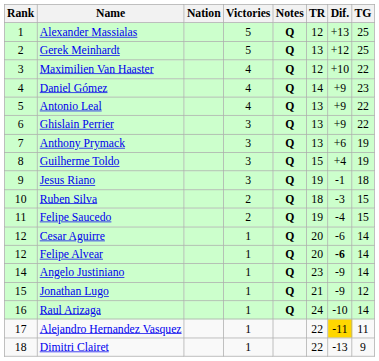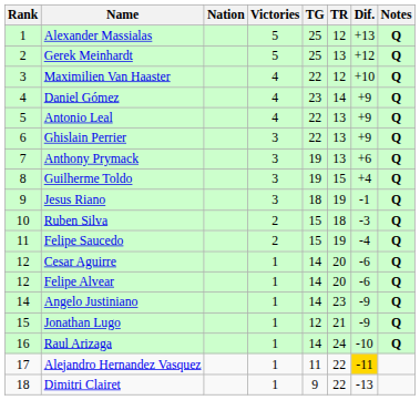 <table class="wikitable sortable" style="text-align:center">
 <tr>
 <th>Rank</th>
 <th>Name</th>
 <th>Nation</th>
 <th>Victories</th>
-<th>Notes</th>
+<th>TG</th>
 <th>TR</th>
 <th>Dif.</th>
-<th>TG</th>
+<th>Notes</th>
 </tr>
 <tr style="background:#cfc">
 <td>1</td>
 <td align=left><a href='#'>Alexander Massialas</a></td>
 <td align=left></td>
 <td>5</td>
-<td><strong>Q</strong></td>
+<td>25</td>
 <td>12</td>
 <td>+13</td>
-<td>25</td>
+<td><strong>Q</strong></td>
 </tr>
 <tr style="background:#cfc">
 <td>2</td>
 <td align=left><a href='#'>Gerek Meinhardt</a></td>
 <td align=left></td>
 <td>5</td>
-<td><strong>Q</strong></td>
+<td>25</td>
 <td>13</td>
 <td>+12</td>
-<td>25</td>
+<td><strong>Q</strong></td>
 </tr>
 <tr style="background:#cfc">
 <td>3</td>
 <td align=left><a href='#'>Maximilien Van Haaster</a></td>
 <td align=left></td>
 <td>4</td>
-<td><strong>Q</strong></td>
+<td>22</td>
 <td>12</td>
 <td>+10</td>
-<td>22</td>
+<td><strong>Q</strong></td>
 </tr>
 <tr style="background:#cfc">
 <td>4</td>
 <td align=left><a href='#'>Daniel Gómez</a></td>
 <td align=left></td>
 <td>4</td>
-<td><strong>Q</strong></td>
+<td>23</td>
 <td>14</td>
 <td>+9</td>
-<td>23</td>
+<td><strong>Q</strong></td>
 </tr>
 <tr style="background:#cfc">
 <td>5</td>
 <td align=left><a href='#'>Antonio Leal</a></td>
 <td align=left></td>
 <td>4</td>
-<td><strong>Q</strong></td>
+<td>22</td>
 <td>13</td>
 <td>+9</td>
-<td>22</td>
+<td><strong>Q</strong></td>
 </tr>
 <tr style="background:#cfc">
 <td>6</td>
 <td align=left><a href='#'>Ghislain Perrier</a></td>
 <td align=left></td>
 <td>3</td>
-<td><strong>Q</strong></td>
+<td>22</td>
 <td>13</td>
 <td>+9</td>
-<td>22</td>
+<td><strong>Q</strong></td>
 </tr>
 <tr style="background:#cfc">
 <td>7</td>
 <td align=left><a href='#'>Anthony Prymack</a></td>
 <td align=left></td>
 <td>3</td>
-<td><strong>Q</strong></td>
+<td>19</td>
 <td>13</td>
 <td>+6</td>
-<td>19</td>
+<td><strong>Q</strong></td>
 </tr>
 <tr style="background:#cfc">
 <td>8</td>
 <td align=left><a href='#'>Guilherme Toldo</a></td>
 <td align=left></td>
 <td>3</td>
-<td><strong>Q</strong></td>
+<td>19</td>
 <td>15</td>
 <td>+4</td>
-<td>19</td>
+<td><strong>Q</strong></td>
 </tr>
 <tr style="background:#cfc">
 <td>9</td>
 <td align=left><a href='#'>Jesus Riano</a></td>
 <td align=left></td>
 <td>3</td>
-<td><strong>Q</strong></td>
+<td>18</td>
 <td>19</td>
 <td>-1</td>
-<td>18</td>
+<td><strong>Q</strong></td>
 </tr>
 <tr style="background:#cfc">
 <td>10</td>
 <td align=left><a href='#'>Ruben Silva</a></td>
 <td align=left></td>
 <td>2</td>
-<td><strong>Q</strong></td>
+<td>15</td>
 <td>18</td>
 <td>-3</td>
-<td>15</td>
+<td><strong>Q</strong></td>
 </tr>
 <tr style="background:#cfc">
 <td>11</td>
 <td align=left><a href='#'>Felipe Saucedo</a></td>
 <td align=left></td>
 <td>2</td>
-<td><strong>Q</strong></td>
+<td>15</td>
 <td>19</td>
 <td>-4</td>
-<td>15</td>
+<td><strong>Q</strong></td>
 </tr>
 <tr style="background:#cfc">
 <td>12</td>
 <td align=left><a href='#'>Cesar Aguirre</a></td>
 <td align=left></td>
 <td>1</td>
-<td><strong>Q</strong></td>
+<td>14</td>
 <td>20</td>
 <td>-6</td>
-<td>14</td>
+<td><strong>Q</strong></td>
 </tr>
 <tr style="background:#cfc">
 <td>12</td>
 <td align=left><a href='#'>Felipe Alvear</a></td>
 <td align=left></td>
 <td>1</td>
+<td>14</td>
+<td>20</td>
+<td>-6</td>
 <td><strong>Q</strong></td>
-<td>20</td>
-<td><strong>-6</strong></td>
-<td>14</td>
 </tr>
 <tr style="background:#cfc">
 <td>14</td>
 <td align=left><a href='#'>Angelo Justiniano</a></td>
 <td align=left></td>
 <td>1</td>
-<td><strong>Q</strong></td>
+<td>14</td>
 <td>23</td>
 <td>-9</td>
-<td>14</td>
+<td><strong>Q</strong></td>
 </tr>
 <tr style="background:#cfc">
 <td>15</td>
 <td align=left><a href='#'>Jonathan Lugo</a></td>
 <td align=left></td>
 <td>1</td>
-<td><strong>Q</strong></td>
+<td>12</td>
 <td>21</td>
 <td>-9</td>
-<td>12</td>
+<td><strong>Q</strong></td>
 </tr>
 <tr style="background:#cfc">
 <td>16</td>
 <td align=left><a href='#'>Raul Arizaga</a></td>
 <td align=left></td>
 <td>1</td>
-<td><strong>Q</strong></td>
+<td>14</td>
 <td>24</td>
 <td>-10</td>
-<td>14</td>
+<td><strong>Q</strong></td>
 </tr>
 <tr>
 <td>17</td>
 <td align=left><a href='#'>Alejandro Hernandez Vasquez</a></td>
 <td align=left></td>
 <td>1</td>
-<td></td>
+<td>11</td>
 <td>22</td>
 <td style="background: gold;">-11</td>
-<td>11</td>
+<td></td>
 </tr>
 <tr>
 <td>18</td>
 <td align=left><a href='#'>Dimitri Clairet</a></td>
 <td align=left></td>
 <td>1</td>
-<td></td>
+<td>9</td>
 <td>22</td>
 <td>-13</td>
-<td>9</td>
+<td></td>
 </tr>
 </table>
